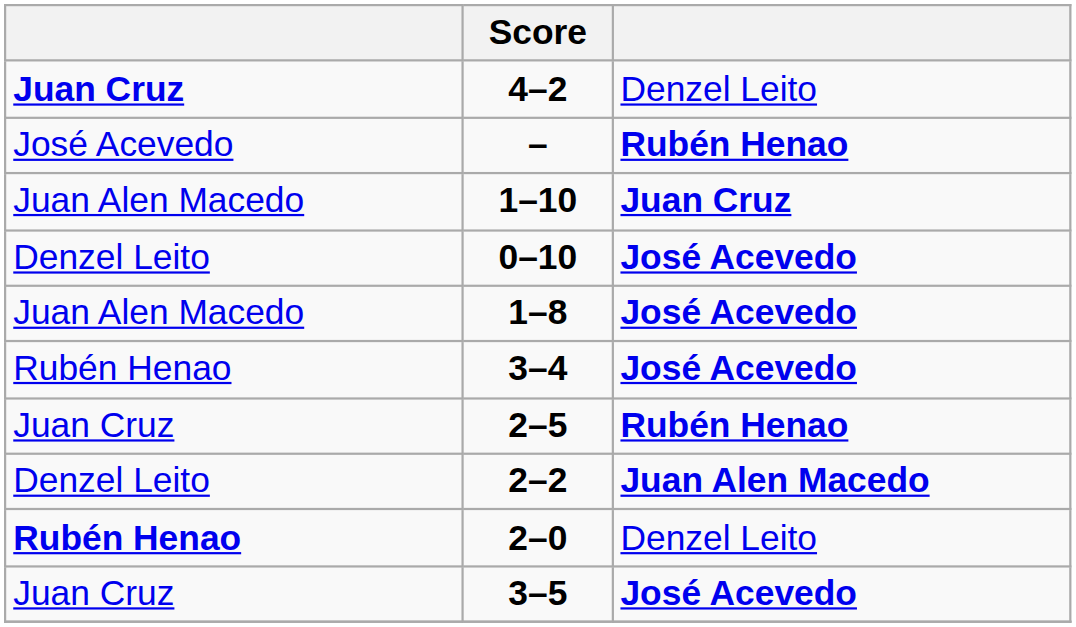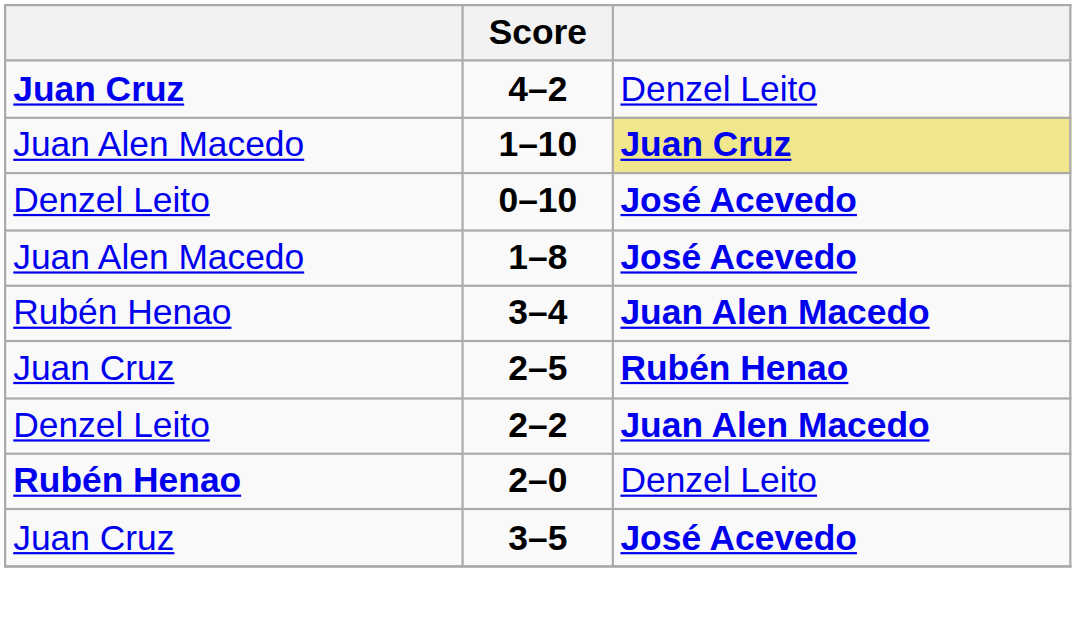 <table class="wikitable" style="text-align: center; font-size:100% ">
 <tr>
 <th align="right" width="200"></th>
 <th width="60">Score</th>
 <th align="left" width="200"></th>
 </tr>
 <tr>
 <td align=left><strong> <a href='#'>Juan Cruz</a></strong></td>
 <td align=center><strong>4–2</strong></td>
 <td align=left> <a href='#'>Denzel Leito</a></td>
 </tr>
 <tr>
-<td align=left> <a href='#'>José Acevedo</a></td>
-<td align=center><strong>–</strong></td>
-<td align=left><strong> <a href='#'>Rubén Henao</a></strong></td>
-</tr>
-<tr>
 <td align=left> <a href='#'>Juan Alen Macedo</a></td>
 <td align=center><strong>1–10</strong></td>
-<td align=left><strong> <a href='#'>Juan Cruz</a></strong></td>
+<td align=left style="background: khaki;"><strong> <a href='#'>Juan Cruz</a></strong></td>
 </tr>
 <tr>
 <td align=left> <a href='#'>Denzel Leito</a></td>
 <td align=center><strong>0–10</strong></td>
 <td align=left><strong> <a href='#'>José Acevedo</a></strong></td>
 </tr>
 <tr>
 <td align=left> <a href='#'>Juan Alen Macedo</a></td>
 <td align=center><strong>1–8</strong></td>
 <td align=left><strong> <a href='#'>José Acevedo</a></strong></td>
 </tr>
 <tr>
 <td align=left> <a href='#'>Rubén Henao</a></td>
 <td align=center><strong>3–4</strong></td>
-<td align=left><strong> <a href='#'>José Acevedo</a></strong></td>
+<td align=left><strong> <a href='#'>Juan Alen Macedo</a></strong></td>
 </tr>
 <tr>
 <td align=left> <a href='#'>Juan Cruz</a></td>
 <td align=center><strong>2–5</strong></td>
 <td align=left><strong> <a href='#'>Rubén Henao</a></strong></td>
 </tr>
 <tr>
 <td align=left> <a href='#'>Denzel Leito</a></td>
 <td align=center><strong>2–2</strong></td>
 <td align=left><strong> <a href='#'>Juan Alen Macedo</a></strong></td>
 </tr>
 <tr>
 <td align=left><strong> <a href='#'>Rubén Henao</a></strong></td>
 <td align=center><strong>2–0</strong></td>
 <td align=left> <a href='#'>Denzel Leito</a></td>
 </tr>
 <tr>
 <td align=left> <a href='#'>Juan Cruz</a></td>
 <td align=center><strong>3–5</strong></td>
 <td align=left><strong> <a href='#'>José Acevedo</a></strong></td>
 </tr>
 <tr>
 </tr>
 </table>
